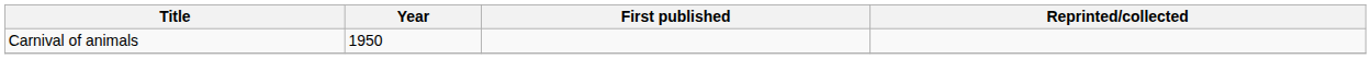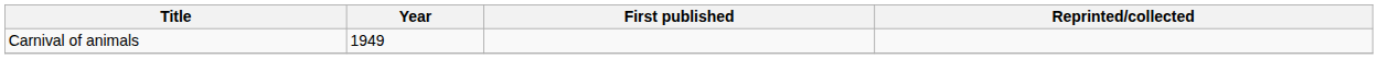 <table class='wikitable sortable' width='90%'>
 <tr>
 <th width=25%>Title</th>
 <th>Year</th>
 <th>First published</th>
 <th>Reprinted/collected</th>
 </tr>
 <tr>
 <td>Carnival of animals</td>
-<td>1950</td>
+<td>1949</td>
 <td></td>
 <td></td>
 </tr>
 <tr>
 </tr>
 </table>
